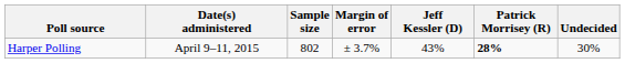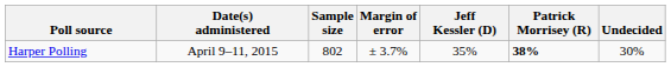 <table class="wikitable">
 <tr valign= bottom>
 <th style="width:175px;">Poll source</th>
 <th style="width:175px;">Date(s)<br>administered</th>
 <th class=small>Sample<br>size</th>
 <th class=small>Margin of<br>error</th>
 <th style="width:100px;">Jeff<br>Kessler (D)</th>
 <th style="width:100px;">Patrick<br>Morrisey (R)</th>
 <th>Undecided</th>
 </tr>
 <tr>
 <td><a href='#'>Harper Polling</a></td>
 <td align=center>April 9–11, 2015</td>
 <td align=center>802</td>
 <td align=center>± 3.7%</td>
-<td align=center>43%</td>
-<td><strong>28%</strong></td>
+<td align=center>35%</td>
+<td><strong>38%</strong></td>
 <td align=center>30%</td>
 </tr>
 </table>
